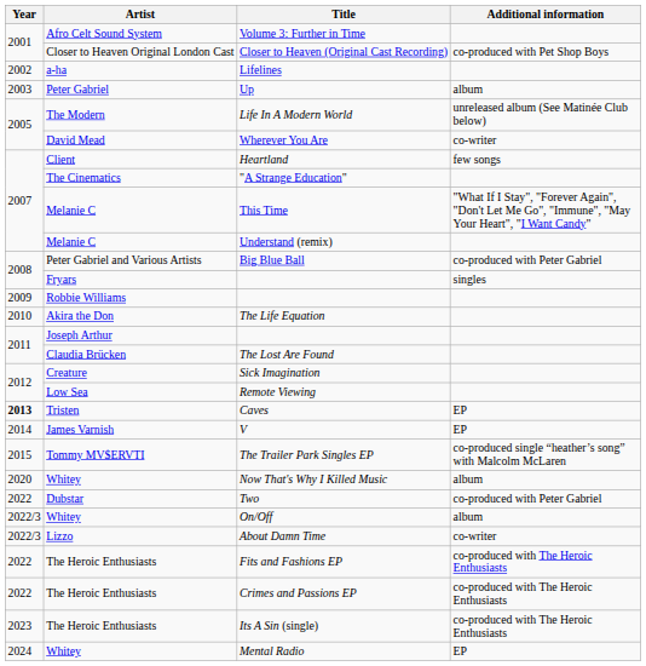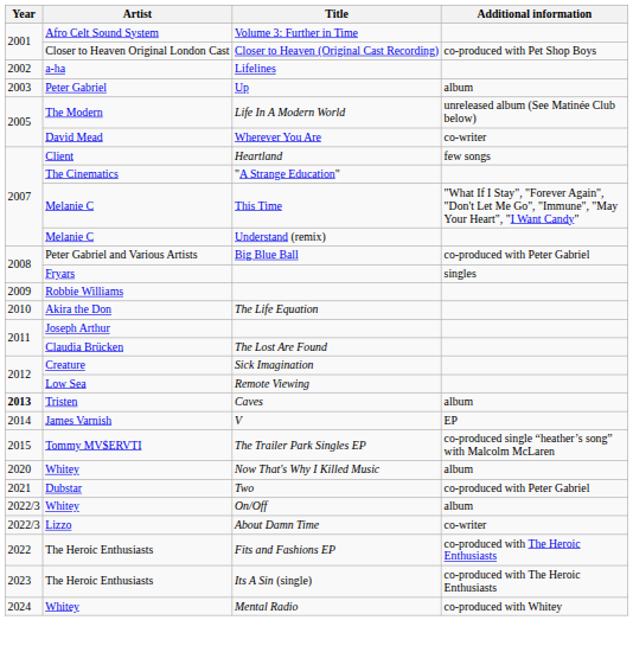 <table class="wikitable sortable">
 <tr>
 <th>Year</th>
 <th>Artist</th>
 <th>Title</th>
 <th width=250>Additional information</th>
 </tr>
 <tr>
 <td rowspan=2>2001</td>
 <td><a href='#'>Afro Celt Sound System</a></td>
 <td><a href='#'>Volume 3: Further in Time</a></td>
 <td></td>
 </tr>
 <tr>
 <td>Closer to Heaven Original London Cast</td>
 <td><a href='#'>Closer to Heaven (Original Cast Recording)</a></td>
 <td>co-produced with Pet Shop Boys</td>
 </tr>
 <tr>
 <td>2002</td>
 <td><a href='#'>a-ha</a></td>
 <td><a href='#'>Lifelines</a></td>
 <td></td>
 </tr>
 <tr>
 <td>2003</td>
 <td><a href='#'>Peter Gabriel</a></td>
 <td><a href='#'>Up</a></td>
 <td>album</td>
 </tr>
 <tr>
 <td rowspan=2>2005</td>
 <td><a href='#'>The Modern</a></td>
 <td><em>Life In A Modern World</em></td>
 <td>unreleased album (See Matinée Club below)</td>
 </tr>
 <tr>
 <td><a href='#'>David Mead</a></td>
 <td><a href='#'>Wherever You Are</a></td>
 <td>co-writer</td>
 </tr>
 <tr>
 <td rowspan=4>2007</td>
 <td><a href='#'>Client</a></td>
 <td><em>Heartland</em></td>
 <td>few songs</td>
 </tr>
 <tr>
 <td><a href='#'>The Cinematics</a></td>
 <td>"<a href='#'>A Strange Education</a>"</td>
 <td></td>
 </tr>
 <tr>
 <td><a href='#'>Melanie C</a></td>
 <td><a href='#'>This Time</a></td>
 <td>"What If I Stay", "Forever Again", "Don't Let Me Go", "Immune", "May Your Heart", "<a href='#'>I Want Candy</a>"</td>
 </tr>
 <tr>
 <td><a href='#'>Melanie C</a></td>
 <td><a href='#'>Understand</a> (remix)</td>
 <td></td>
 </tr>
 <tr>
 <td rowspan=2>2008</td>
 <td>Peter Gabriel and Various Artists</td>
 <td><a href='#'>Big Blue Ball</a></td>
 <td>co-produced with Peter Gabriel</td>
 </tr>
 <tr>
 <td><a href='#'>Fryars</a></td>
 <td></td>
 <td>singles</td>
 </tr>
 <tr>
 <td>2009</td>
 <td><a href='#'>Robbie Williams</a></td>
 <td></td>
 <td></td>
 </tr>
 <tr>
 <td>2010</td>
 <td><a href='#'>Akira the Don</a></td>
 <td><em>The Life Equation</em></td>
 <td></td>
 </tr>
 <tr>
 <td rowspan=2>2011</td>
 <td><a href='#'>Joseph Arthur</a></td>
 <td></td>
 <td></td>
 </tr>
 <tr>
 <td><a href='#'>Claudia Brücken</a></td>
 <td><em>The Lost Are Found</em></td>
 <td></td>
 </tr>
 <tr>
 <td rowspan=2>2012</td>
 <td><a href='#'>Creature</a></td>
 <td><em>Sick Imagination</em></td>
 <td></td>
 </tr>
 <tr>
 <td><a href='#'>Low Sea</a></td>
 <td><em>Remote Viewing</em></td>
 <td></td>
 </tr>
 <tr>
 <td><strong>2013</strong></td>
 <td><a href='#'>Tristen</a></td>
 <td><em>Caves</em></td>
-<td>EP</td>
+<td>album</td>
 </tr>
 <tr>
 <td>2014</td>
 <td><a href='#'>James Varnish</a></td>
 <td><em>V</em></td>
 <td>EP</td>
 </tr>
 <tr>
 <td>2015</td>
 <td><a href='#'>Tommy MV$ERVTI</a></td>
 <td><em>The Trailer Park Singles EP</em></td>
 <td>co-produced single “heather’s song” with Malcolm McLaren</td>
 </tr>
 <tr>
 <td>2020</td>
 <td><a href='#'>Whitey</a></td>
 <td><em>Now That's Why I Killed Music</em></td>
 <td>album</td>
 </tr>
 <tr>
-<td>2022</td>
+<td>2021</td>
 <td><a href='#'>Dubstar</a></td>
 <td><em>Two</em></td>
 <td>co-produced with Peter Gabriel</td>
 </tr>
 <tr>
 <td>2022/3</td>
 <td><a href='#'>Whitey</a></td>
 <td><em>On/Off</em></td>
 <td>album</td>
 </tr>
 <tr>
 <td>2022/3</td>
 <td><a href='#'>Lizzo</a></td>
 <td><em>About Damn Time</em></td>
 <td>co-writer</td>
 </tr>
 <tr>
 <td>2022</td>
 <td>The Heroic Enthusiasts</td>
 <td><em>Fits and Fashions EP</em></td>
 <td>co-produced with <a href='#'>The Heroic Enthusiasts</a></td>
 </tr>
 <tr>
-<td>2022</td>
-<td>The Heroic Enthusiasts</td>
-<td><em>Crimes and Passions EP</em></td>
-<td>co-produced with The Heroic Enthusiasts</td>
-</tr>
-<tr>
 <td>2023</td>
 <td>The Heroic Enthusiasts</td>
 <td><em>Its A Sin</em> (single)</td>
 <td>co-produced with The Heroic Enthusiasts</td>
 </tr>
 <tr>
 <td>2024</td>
 <td><a href='#'>Whitey</a></td>
 <td><em>Mental Radio</em></td>
-<td>EP</td>
+<td>co-produced with Whitey</td>
 </tr>
 </table>
